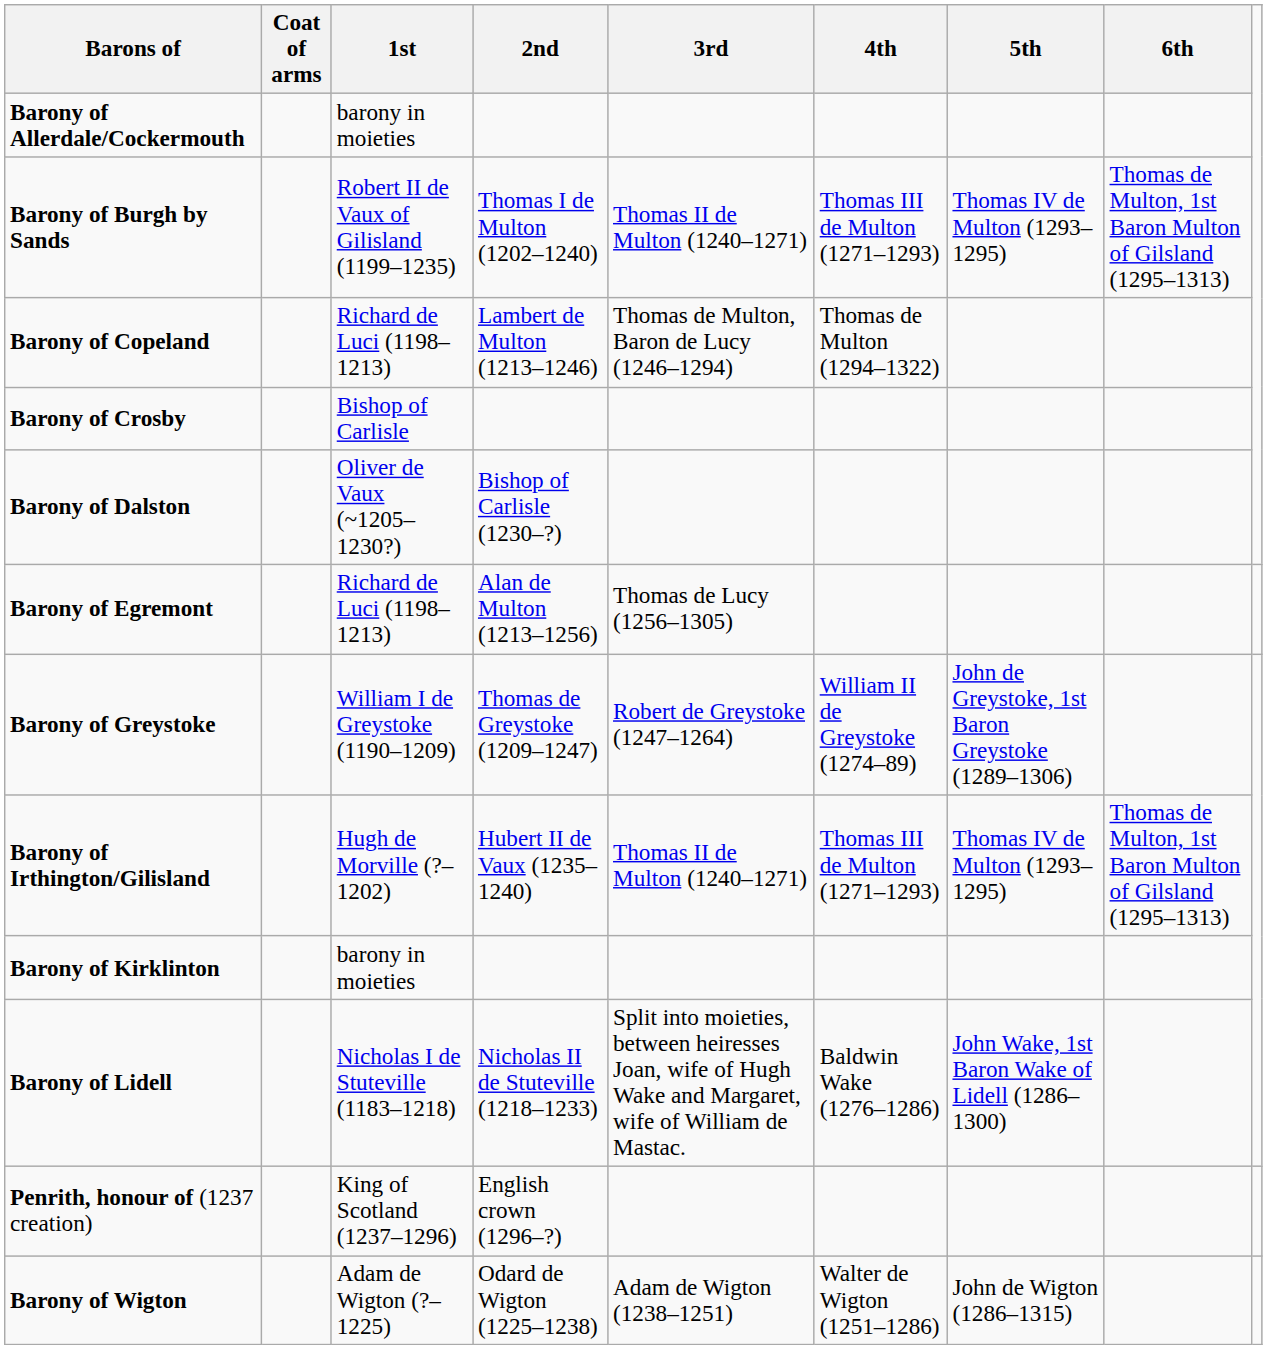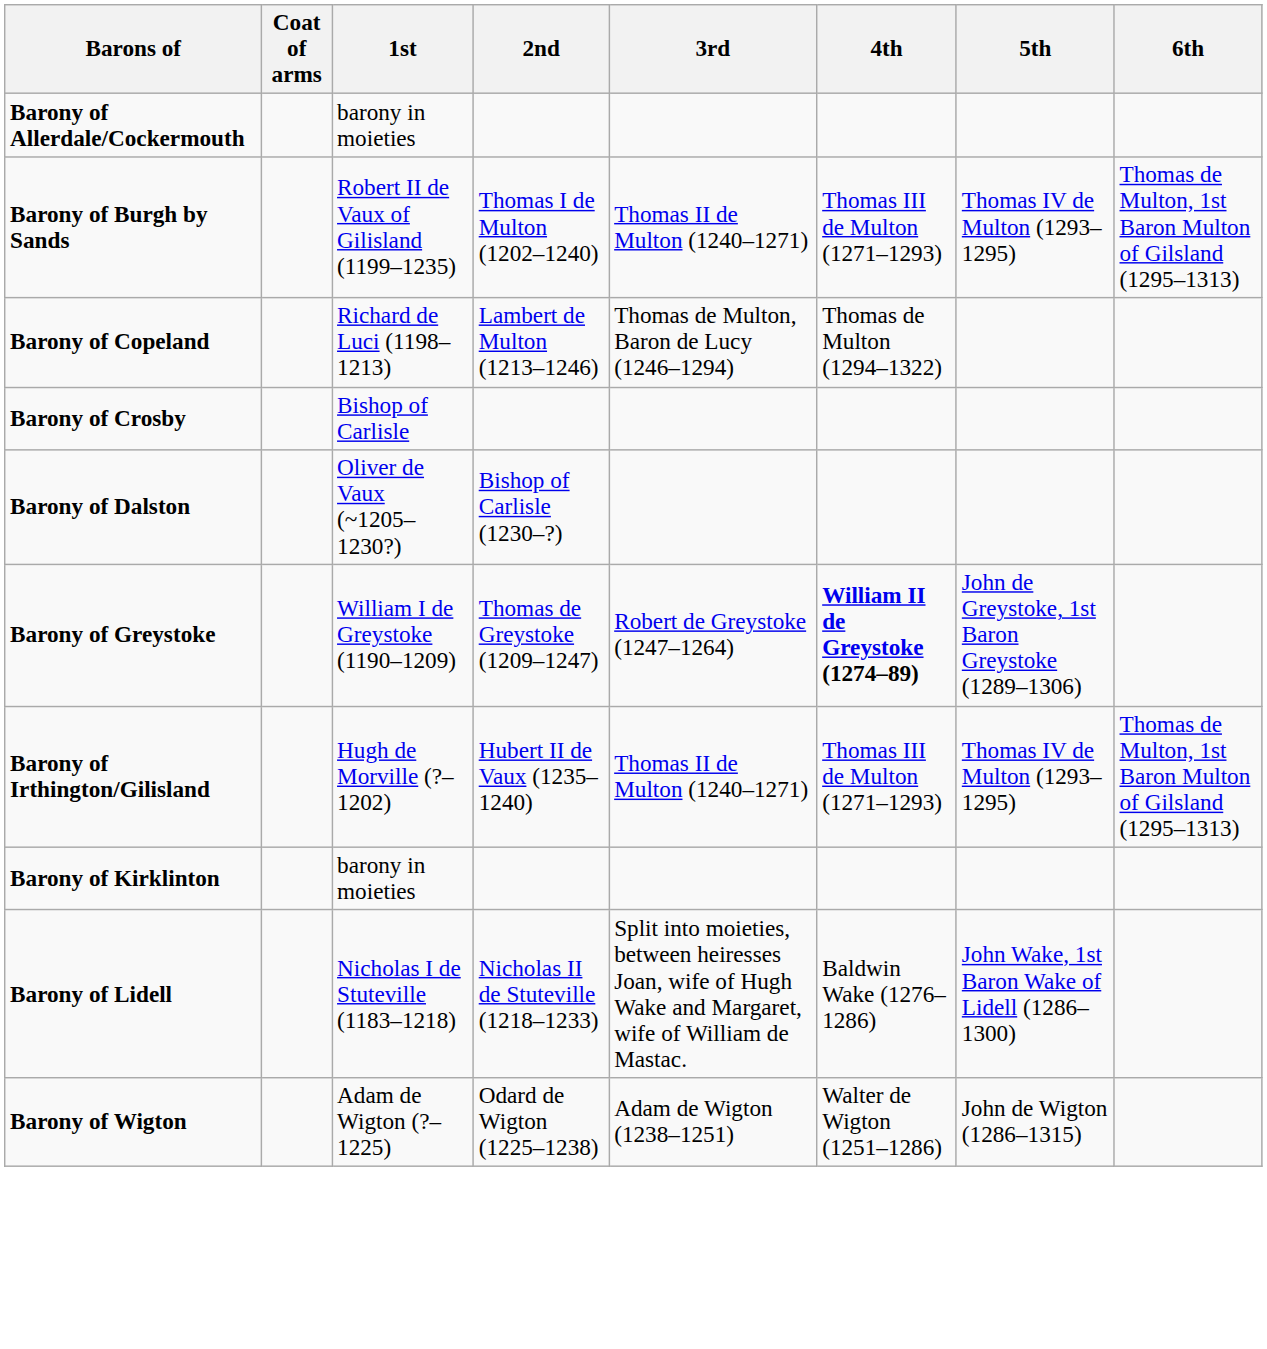 <table class="wikitable">
 <tr>
 <th>Barons of</th>
 <th>Coat of arms</th>
 <th>1st</th>
 <th>2nd</th>
 <th>3rd</th>
 <th>4th</th>
 <th>5th</th>
 <th>6th</th>
 </tr>
 <tr>
 <td><strong>Barony of Allerdale/Cockermouth</strong></td>
 <td></td>
 <td>barony in moieties</td>
 <td></td>
 <td></td>
 <td></td>
 <td></td>
 <td></td>
 </tr>
 <tr>
 <td><strong>Barony of Burgh by Sands</strong></td>
 <td></td>
 <td><a href='#'>Robert II de Vaux of Gilisland</a> (1199–1235)</td>
 <td><a href='#'>Thomas I de Multon</a> (1202–1240)</td>
 <td><a href='#'>Thomas II de Multon</a> (1240–1271)</td>
 <td><a href='#'>Thomas III de Multon</a> (1271–1293)</td>
 <td><a href='#'>Thomas IV de Multon</a> (1293–1295)</td>
 <td><a href='#'>Thomas de Multon, 1st Baron Multon of Gilsland</a> (1295–1313)</td>
 </tr>
 <tr>
 <td><strong>Barony of Copeland</strong></td>
 <td></td>
 <td><a href='#'>Richard de Luci</a> (1198–1213)</td>
 <td><a href='#'>Lambert de Multon</a> (1213–1246)</td>
 <td>Thomas de Multon, Baron de Lucy (1246–1294)</td>
 <td>Thomas de Multon (1294–1322)</td>
 <td></td>
 <td></td>
 </tr>
 <tr>
 <td><strong>Barony of Crosby</strong></td>
 <td></td>
 <td><a href='#'>Bishop of Carlisle</a></td>
 <td></td>
 <td></td>
 <td></td>
 <td></td>
 <td></td>
 </tr>
 <tr>
 <td><strong>Barony of Dalston</strong></td>
 <td></td>
 <td><a href='#'>Oliver de Vaux</a> (~1205–1230?)</td>
 <td><a href='#'>Bishop of Carlisle</a> (1230–?)</td>
 <td></td>
 <td></td>
 <td></td>
 <td></td>
 </tr>
 <tr>
-<td><strong>Barony of Egremont</strong></td>
-<td></td>
-<td><a href='#'>Richard de Luci</a> (1198–1213)</td>
-<td><a href='#'>Alan de Multon</a> (1213–1256)</td>
-<td>Thomas de Lucy (1256–1305)</td>
-<td></td>
-<td></td>
-<td></td>
-<td></td>
-</tr>
-<tr>
 <td><strong>Barony of Greystoke</strong></td>
 <td></td>
 <td><a href='#'>William I de Greystoke</a> (1190–1209)</td>
 <td><a href='#'>Thomas de Greystoke</a> (1209–1247)</td>
 <td><a href='#'>Robert de Greystoke</a> (1247–1264)</td>
-<td><a href='#'>William II de Greystoke</a> (1274–89)</td>
+<td><strong><a href='#'>William II de Greystoke</a> (1274–89)</strong></td>
 <td><a href='#'>John de Greystoke, 1st Baron Greystoke</a> (1289–1306)</td>
 <td></td>
 </tr>
 <tr>
 <td><strong>Barony of Irthington/Gilisland</strong></td>
 <td></td>
 <td><a href='#'>Hugh de Morville</a> (?–1202)</td>
 <td><a href='#'>Hubert II de Vaux</a> (1235–1240)</td>
 <td><a href='#'>Thomas II de Multon</a> (1240–1271)</td>
 <td><a href='#'>Thomas III de Multon</a> (1271–1293)</td>
 <td><a href='#'>Thomas IV de Multon</a> (1293–1295)</td>
 <td><a href='#'>Thomas de Multon, 1st Baron Multon of Gilsland</a> (1295–1313)</td>
 </tr>
 <tr>
 <td><strong>Barony of Kirklinton</strong></td>
 <td></td>
 <td>barony in moieties</td>
 <td></td>
 <td></td>
 <td></td>
 <td></td>
 <td></td>
 </tr>
 <tr>
 <td><strong>Barony of Lidell</strong></td>
 <td> </td>
 <td><a href='#'>Nicholas I de Stuteville</a> (1183–1218)</td>
 <td><a href='#'>Nicholas II de Stuteville</a> (1218–1233)</td>
 <td>Split into moieties, between heiresses Joan, wife of Hugh Wake and Margaret, wife of William de Mastac.</td>
 <td>Baldwin Wake (1276–1286)</td>
 <td><a href='#'>John Wake, 1st Baron Wake of Lidell</a> (1286–1300)</td>
 <td></td>
 </tr>
 <tr>
-<td><strong>Penrith, honour of</strong> (1237 creation)</td>
-<td></td>
-<td>King of Scotland (1237–1296)</td>
-<td>English crown (1296–?)</td>
-<td></td>
-<td></td>
-<td></td>
-<td></td>
-<td></td>
-</tr>
-<tr>
 <td><strong>Barony of Wigton</strong></td>
 <td></td>
 <td>Adam de Wigton (?–1225)</td>
 <td>Odard de Wigton (1225–1238)</td>
 <td>Adam de Wigton (1238–1251)</td>
 <td>Walter de Wigton (1251–1286)</td>
 <td>John de Wigton (1286–1315)</td>
 <td></td>
 </tr>
 </table>
